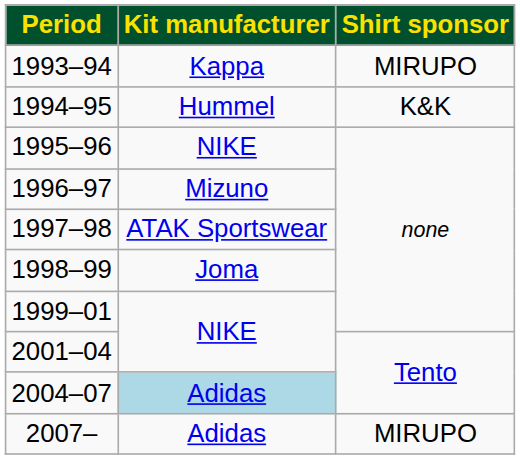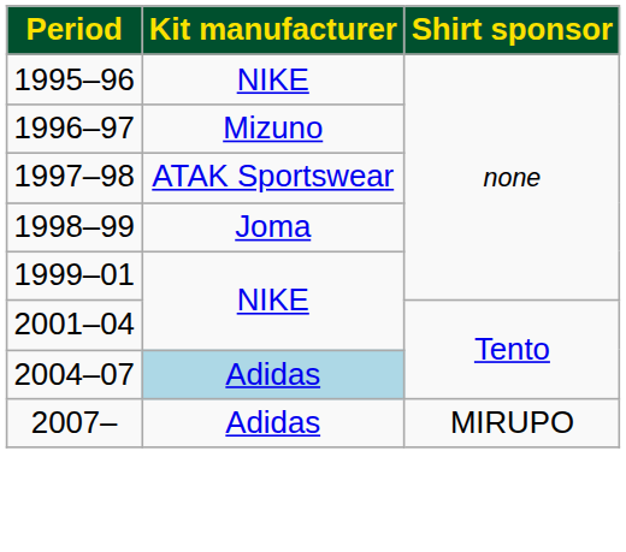 <table class="wikitable" style="text-align:center;margin-left:1em;float:centre">
 <tr>
 <th style="color:#FBE100; background:#00502E;">Period</th>
 <th style="color:#FBE100; background:#00502E;">Kit manufacturer</th>
 <th style="color:#FBE100; background:#00502E;">Shirt sponsor</th>
-</tr>
-<tr>
-<td>1993–94</td>
-<td><a href='#'>Kappa</a></td>
-<td>MIRUPO</td>
-</tr>
-<tr>
-<td>1994–95</td>
-<td><a href='#'>Hummel</a></td>
-<td>K&K</td>
 </tr>
 <tr>
 <td>1995–96</td>
 <td><a href='#'>NIKE</a></td>
 <td rowspan="5"><small><em>none</em></small></td>
 </tr>
 <tr>
 <td>1996–97</td>
 <td><a href='#'>Mizuno</a></td>
 </tr>
 <tr>
 <td>1997–98</td>
 <td><a href='#'>ATAK Sportswear</a></td>
 </tr>
 <tr>
 <td>1998–99</td>
 <td><a href='#'>Joma</a></td>
 </tr>
 <tr>
 <td>1999–01</td>
 <td rowspan="2"><a href='#'>NIKE</a></td>
 </tr>
 <tr>
 <td>2001–04</td>
 <td rowspan="2"><a href='#'>Tento</a></td>
 </tr>
 <tr>
 <td>2004–07</td>
 <td style="background: lightblue;"><a href='#'>Adidas</a></td>
 </tr>
 <tr>
 <td>2007–</td>
 <td><a href='#'>Adidas</a></td>
 <td>MIRUPO</td>
 </tr>
 </table>
